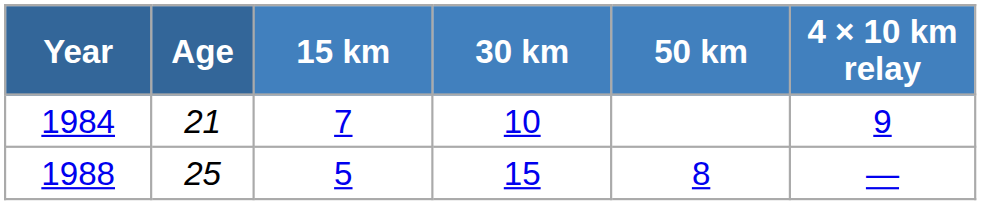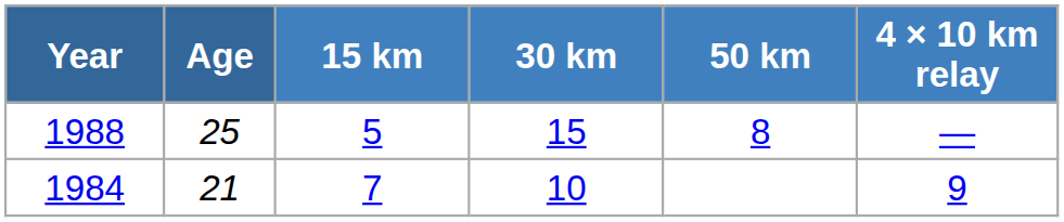 <table class="wikitable" style="font-size:95%; text-align:center; border:grey solid 1px; border-collapse:collapse; background:#ffffff;">
 <tr>
 <th style="background-color:#369; color:white; width:60px;"> Year </th>
 <th style="background-color:#369; color:white; width:40px;"> Age </th>
 <th style="background-color:#4180be; color:white; width:75px;"> 15 km </th>
 <th style="background-color:#4180be; color:white; width:75px;"> 30 km </th>
 <th style="background-color:#4180be; color:white; width:75px;"> 50 km </th>
 <th style="background-color:#4180be; color:white; width:75px;"> 4 × 10 km <br> relay </th>
 </tr>
 <tr>
+<td><a href='#'>1988</a></td>
+<td><em>25</em></td>
+<td><a href='#'>5</a></td>
+<td><a href='#'>15</a></td>
+<td><a href='#'>8</a></td>
+<td><a href='#'>—</a></td>
+</tr>
+<tr>
 <td><a href='#'>1984</a></td>
 <td><em>21</em></td>
 <td><a href='#'>7</a></td>
 <td><a href='#'>10</a></td>
 <td><a href='#'></a></td>
 <td><a href='#'>9</a></td>
 </tr>
-<tr>
-<td><a href='#'>1988</a></td>
-<td><em>25</em></td>
-<td><a href='#'>5</a></td>
-<td><a href='#'>15</a></td>
-<td><a href='#'>8</a></td>
-<td><a href='#'>—</a></td>
-</tr>
 </table>
